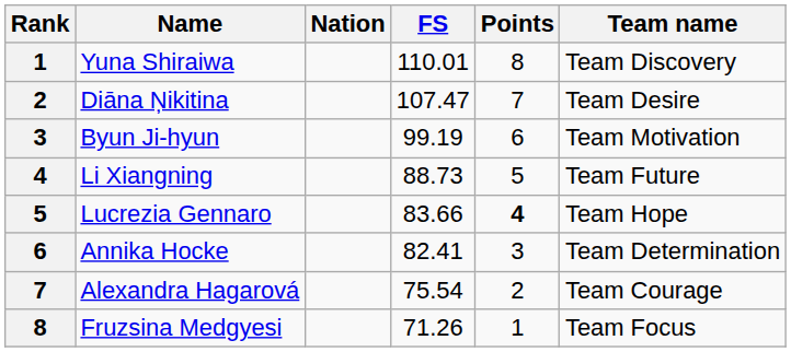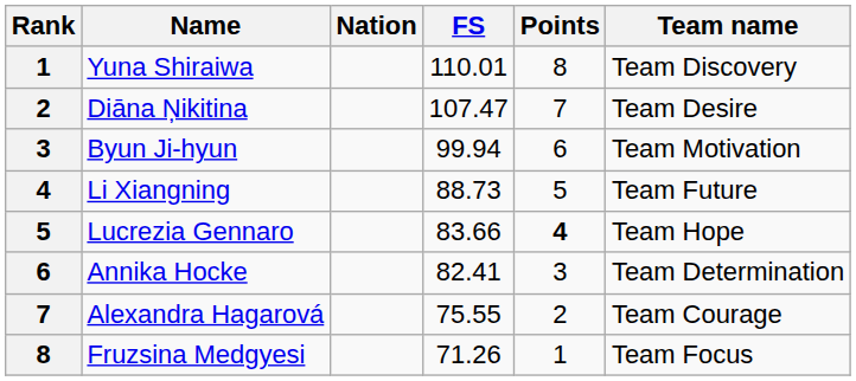 <table class="wikitable sortable">
 <tr>
 <th>Rank</th>
 <th>Name</th>
 <th>Nation</th>
 <th><a href='#'>FS</a></th>
 <th>Points</th>
 <th>Team name</th>
 </tr>
 <tr>
 <th>1</th>
 <td><a href='#'>Yuna Shiraiwa</a></td>
 <td></td>
 <td align="center">110.01</td>
 <td align="center">8</td>
 <td>Team Discovery</td>
 </tr>
 <tr>
 <th>2</th>
 <td><a href='#'>Diāna Ņikitina</a></td>
 <td></td>
 <td align="center">107.47</td>
 <td align="center">7</td>
 <td>Team Desire</td>
 </tr>
 <tr>
 <th>3</th>
 <td><a href='#'>Byun Ji-hyun</a></td>
 <td></td>
-<td align="center">99.19</td>
+<td align="center">99.94</td>
 <td align="center">6</td>
 <td>Team Motivation</td>
 </tr>
 <tr>
 <th>4</th>
 <td><a href='#'>Li Xiangning</a></td>
 <td></td>
 <td align="center">88.73</td>
 <td align="center">5</td>
 <td>Team Future</td>
 </tr>
 <tr>
 <th>5</th>
 <td><a href='#'>Lucrezia Gennaro</a></td>
 <td></td>
 <td align="center">83.66</td>
 <td align="center"><strong>4</strong></td>
 <td>Team Hope</td>
 </tr>
 <tr>
 <th>6</th>
 <td><a href='#'>Annika Hocke</a></td>
 <td></td>
 <td align="center">82.41</td>
 <td align="center">3</td>
 <td>Team Determination</td>
 </tr>
 <tr>
 <th>7</th>
 <td><a href='#'>Alexandra Hagarová</a></td>
 <td></td>
-<td align="center">75.54</td>
+<td align="center">75.55</td>
 <td align="center">2</td>
 <td>Team Courage</td>
 </tr>
 <tr>
 <th>8</th>
 <td><a href='#'>Fruzsina Medgyesi</a></td>
 <td></td>
 <td align="center">71.26</td>
 <td align="center">1</td>
 <td>Team Focus</td>
 </tr>
 </table>
